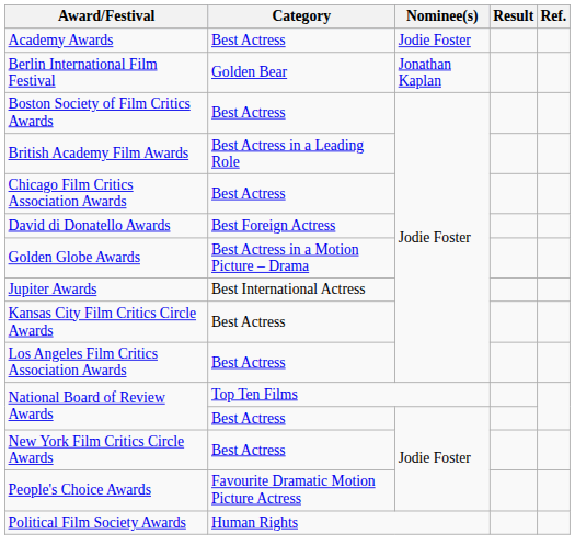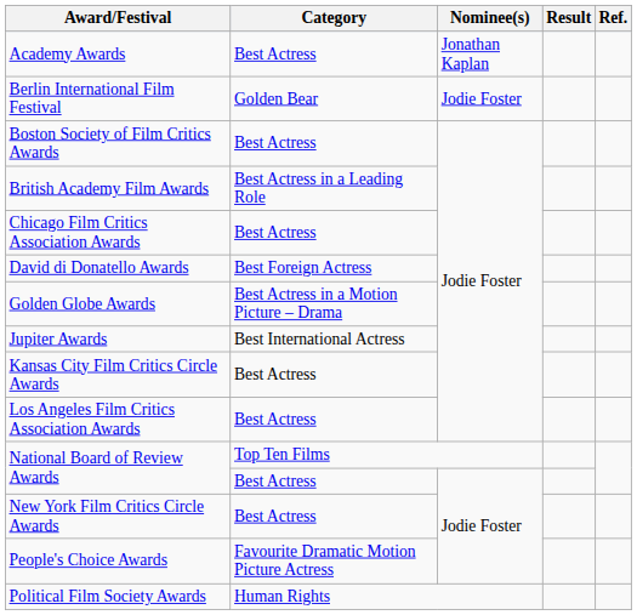 <table class="wikitable">
 <tr style="background:#b0c4de; text-align:center;">
 <th>Award/Festival</th>
 <th>Category</th>
 <th>Nominee(s)</th>
 <th>Result</th>
 <th>Ref.</th>
 </tr>
 <tr>
 <td><a href='#'>Academy Awards</a></td>
 <td><a href='#'>Best Actress</a></td>
-<td><a href='#'>Jodie Foster</a></td>
+<td><a href='#'>Jonathan Kaplan</a></td>
 <td></td>
 <td align="center"></td>
 </tr>
 <tr>
 <td><a href='#'>Berlin International Film Festival</a></td>
 <td><a href='#'>Golden Bear</a></td>
-<td><a href='#'>Jonathan Kaplan</a></td>
+<td><a href='#'>Jodie Foster</a></td>
 <td></td>
 <td align="center"></td>
 </tr>
 <tr>
 <td><a href='#'>Boston Society of Film Critics Awards</a></td>
 <td><a href='#'>Best Actress</a></td>
 <td Rowspan="8">Jodie Foster</td>
 <td></td>
 <td align="center"></td>
 </tr>
 <tr>
 <td><a href='#'>British Academy Film Awards</a></td>
 <td><a href='#'>Best Actress in a Leading Role</a></td>
 <td></td>
 <td align="center"></td>
 </tr>
 <tr>
 <td><a href='#'>Chicago Film Critics Association Awards</a></td>
 <td><a href='#'>Best Actress</a></td>
 <td></td>
 <td align="center"></td>
 </tr>
 <tr>
 <td><a href='#'>David di Donatello Awards</a></td>
 <td><a href='#'>Best Foreign Actress</a></td>
 <td></td>
 <td align="center"></td>
 </tr>
 <tr>
 <td><a href='#'>Golden Globe Awards</a></td>
 <td><a href='#'>Best Actress in a Motion Picture – Drama</a></td>
 <td></td>
 <td align="center"></td>
 </tr>
 <tr>
 <td><a href='#'>Jupiter Awards</a></td>
 <td>Best International Actress</td>
 <td></td>
 <td align="center"></td>
 </tr>
 <tr>
 <td><a href='#'>Kansas City Film Critics Circle Awards</a></td>
 <td>Best Actress</td>
 <td></td>
 <td align="center"></td>
 </tr>
 <tr>
 <td><a href='#'>Los Angeles Film Critics Association Awards</a></td>
 <td><a href='#'>Best Actress</a></td>
 <td></td>
 <td align="center"></td>
 </tr>
 <tr>
 <td rowspan="2"><a href='#'>National Board of Review Awards</a></td>
 <td colspan="2"><a href='#'>Top Ten Films</a></td>
 <td></td>
 <td rowspan="2" align="center"></td>
 </tr>
 <tr>
 <td><a href='#'>Best Actress</a></td>
 <td rowspan="3">Jodie Foster</td>
 <td></td>
 </tr>
 <tr>
 <td><a href='#'>New York Film Critics Circle Awards</a></td>
 <td><a href='#'>Best Actress</a></td>
 <td></td>
 <td align="center"></td>
 </tr>
 <tr>
 <td><a href='#'>People's Choice Awards</a></td>
 <td><a href='#'>Favourite Dramatic Motion Picture Actress</a></td>
 <td></td>
 <td align="center"></td>
 </tr>
 <tr>
 <td><a href='#'>Political Film Society Awards</a></td>
 <td colspan="2"><a href='#'>Human Rights</a></td>
 <td></td>
 <td align="center"></td>
 </tr>
 </table>
